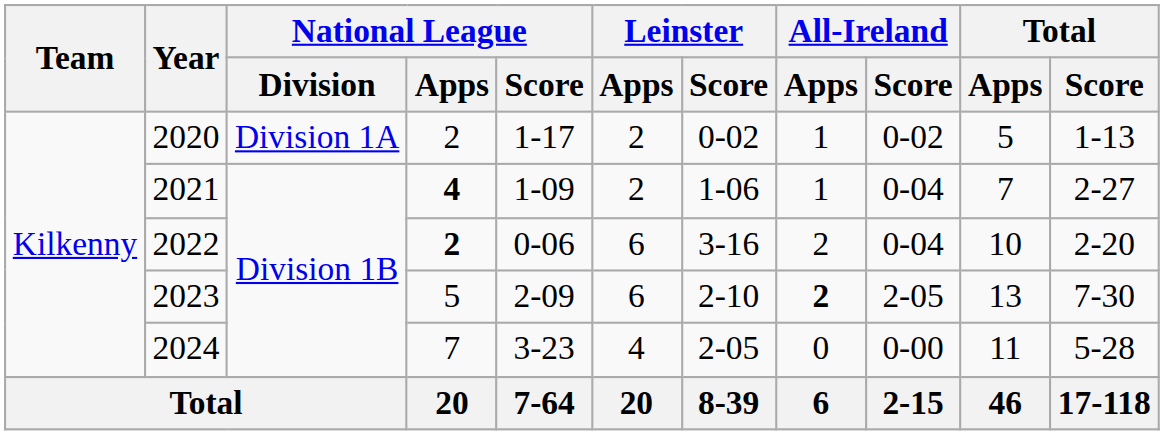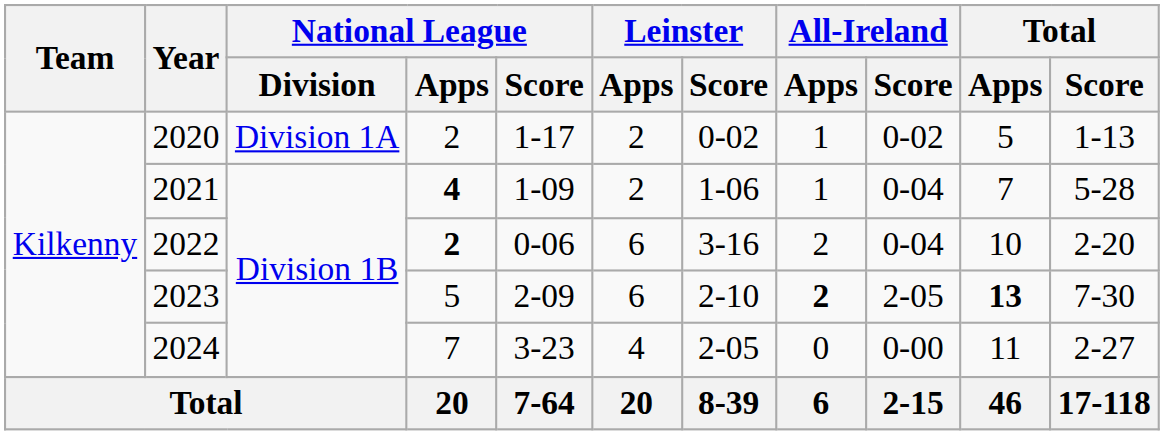 <table class="wikitable" style="text-align:center">
 <tr>
 <th rowspan="2">Team</th>
 <th rowspan="2">Year</th>
 <th colspan="3"><a href='#'>National League</a></th>
 <th colspan="2"><a href='#'>Leinster</a></th>
 <th colspan="2"><a href='#'>All-Ireland</a></th>
 <th colspan="2">Total</th>
 </tr>
 <tr>
 <th>Division</th>
 <th>Apps</th>
 <th>Score</th>
 <th>Apps</th>
 <th>Score</th>
 <th>Apps</th>
 <th>Score</th>
 <th>Apps</th>
 <th>Score</th>
 </tr>
 <tr>
 <td rowspan="5"><a href='#'>Kilkenny</a></td>
 <td>2020</td>
 <td rowspan="1"><a href='#'>Division 1A</a></td>
 <td>2</td>
 <td>1-17</td>
 <td>2</td>
 <td>0-02</td>
 <td>1</td>
 <td>0-02</td>
 <td>5</td>
 <td>1-13</td>
 </tr>
 <tr>
 <td>2021</td>
 <td rowspan="4"><a href='#'>Division 1B</a></td>
 <td><strong>4</strong></td>
 <td>1-09</td>
 <td>2</td>
 <td>1-06</td>
 <td>1</td>
 <td>0-04</td>
 <td>7</td>
-<td>2-27</td>
+<td>5-28</td>
 </tr>
 <tr>
 <td>2022</td>
 <td><strong>2</strong></td>
 <td>0-06</td>
 <td>6</td>
 <td>3-16</td>
 <td>2</td>
 <td>0-04</td>
 <td>10</td>
 <td>2-20</td>
 </tr>
 <tr>
 <td>2023</td>
 <td>5</td>
 <td>2-09</td>
 <td>6</td>
 <td>2-10</td>
 <td><strong>2</strong></td>
 <td>2-05</td>
-<td>13</td>
+<td><strong>13</strong></td>
 <td>7-30</td>
 </tr>
 <tr>
 <td>2024</td>
 <td>7</td>
 <td>3-23</td>
 <td>4</td>
 <td>2-05</td>
 <td>0</td>
 <td>0-00</td>
 <td>11</td>
-<td>5-28</td>
+<td>2-27</td>
 </tr>
 <tr>
 <th colspan="3">Total</th>
 <th>20</th>
 <th>7-64</th>
 <th>20</th>
 <th>8-39</th>
 <th>6</th>
 <th>2-15</th>
 <th>46</th>
 <th>17-118</th>
 </tr>
 </table>
